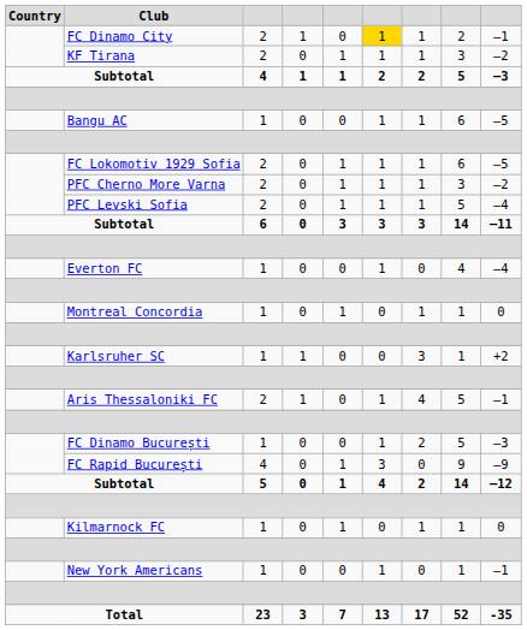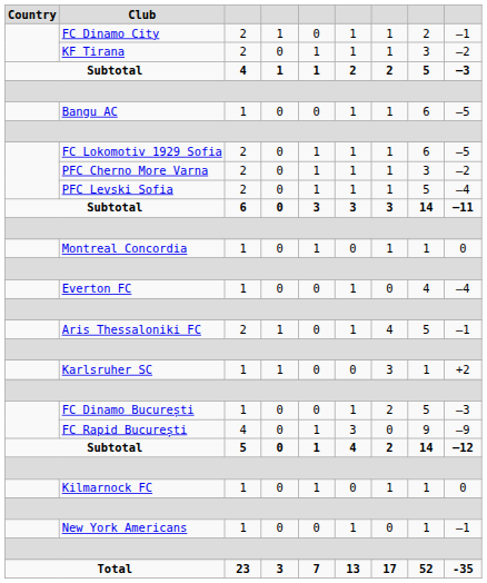 <table class="wikitable" style="text-align: center;">
 <tr>
 <th style="background:#DCDCDC">Country</th>
 <th style="background:#DCDCDC">Club</th>
 <th width="35" style="background:#DCDCDC"></th>
 <th width="35" style="background:#DCDCDC"></th>
 <th width="35" style="background:#DCDCDC"></th>
 <th width="35" style="background:#DCDCDC"></th>
 <th width="35" style="background:#DCDCDC"></th>
 <th width="35" style="background:#DCDCDC"></th>
 <th width="35" style="background:#DCDCDC"></th>
 </tr>
 <tr>
 <td rowspan=2 align=left></td>
 <td align=left><a href='#'>FC Dinamo City</a></td>
 <td>2</td>
 <td>1</td>
 <td>0</td>
-<td style="background: gold;">1</td>
+<td>1</td>
 <td>1</td>
 <td>2</td>
 <td>–1</td>
 </tr>
 <tr>
 <td align=left><a href='#'>KF Tirana</a></td>
 <td>2</td>
 <td>0</td>
 <td>1</td>
 <td>1</td>
 <td>1</td>
 <td>3</td>
 <td>–2</td>
 </tr>
 <tr>
 <td colspan=2 align-"center"><strong>Subtotal</strong></td>
 <td><strong>4</strong></td>
 <td><strong>1</strong></td>
 <td><strong>1</strong></td>
 <td><strong>2</strong></td>
 <td><strong>2</strong></td>
 <td><strong>5</strong></td>
 <td><strong>–3</strong></td>
 </tr>
 <tr>
 <th colspan=9 height="18" style="background:#DCDCDC"></th>
 </tr>
 <tr>
 <td align=left></td>
 <td align=left><a href='#'>Bangu AC</a></td>
 <td>1</td>
 <td>0</td>
 <td>0</td>
 <td>1</td>
 <td>1</td>
 <td>6</td>
 <td>–5</td>
 </tr>
 <tr>
 <th colspan=9 height="18" style="background:#DCDCDC"></th>
 </tr>
 <tr>
 <td rowspan=3 align=left></td>
 <td align=left><a href='#'>FC Lokomotiv 1929 Sofia</a></td>
 <td>2</td>
 <td>0</td>
 <td>1</td>
 <td>1</td>
 <td>1</td>
 <td>6</td>
 <td>–5</td>
 </tr>
 <tr>
 <td align=left><a href='#'>PFC Cherno More Varna</a></td>
 <td>2</td>
 <td>0</td>
 <td>1</td>
 <td>1</td>
 <td>1</td>
 <td>3</td>
 <td>–2</td>
 </tr>
 <tr>
 <td align=left><a href='#'>PFC Levski Sofia</a></td>
 <td>2</td>
 <td>0</td>
 <td>1</td>
 <td>1</td>
 <td>1</td>
 <td>5</td>
 <td>–4</td>
 </tr>
 <tr>
 <td colspan=2 align-"center"><strong>Subtotal</strong></td>
 <td><strong>6</strong></td>
 <td><strong>0</strong></td>
 <td><strong>3</strong></td>
 <td><strong>3</strong></td>
 <td><strong>3</strong></td>
 <td><strong>14</strong></td>
 <td><strong>–11</strong></td>
 </tr>
 <tr>
 <th colspan=9 height="18" style="background:#DCDCDC"></th>
 </tr>
 <tr>
 <td align=left></td>
-<td align=left><a href='#'>Everton FC</a></td>
-<td>1</td>
-<td>0</td>
-<td>0</td>
-<td>1</td>
-<td>0</td>
-<td>4</td>
-<td>–4</td>
-</tr>
-<tr>
-<th colspan=9 height="18" style="background:#DCDCDC"></th>
-</tr>
-<tr>
-<td align=left></td>
 <td align=left><a href='#'>Montreal Concordia</a></td>
 <td>1</td>
 <td>0</td>
 <td>1</td>
 <td>0</td>
 <td>1</td>
 <td>1</td>
 <td>0</td>
 </tr>
 <tr>
 <th colspan=9 height="18" style="background:#DCDCDC"></th>
 </tr>
 <tr>
 <td align=left></td>
-<td align=left><a href='#'>Karlsruher SC</a></td>
-<td>1</td>
+<td align=left><a href='#'>Everton FC</a></td>
 <td>1</td>
 <td>0</td>
 <td>0</td>
-<td>3</td>
 <td>1</td>
-<td>+2</td>
+<td>0</td>
+<td>4</td>
+<td>–4</td>
 </tr>
 <tr>
 <th colspan=9 height="18" style="background:#DCDCDC"></th>
 </tr>
 <tr>
 <td rowspan=1 align=left></td>
 <td align=left><a href='#'>Aris Thessaloniki FC</a></td>
 <td>2</td>
 <td>1</td>
 <td>0</td>
 <td>1</td>
 <td>4</td>
 <td>5</td>
 <td>–1</td>
+</tr>
+<tr>
+<th colspan=9 height="18" style="background:#DCDCDC"></th>
+</tr>
+<tr>
+<td align=left></td>
+<td align=left><a href='#'>Karlsruher SC</a></td>
+<td>1</td>
+<td>1</td>
+<td>0</td>
+<td>0</td>
+<td>3</td>
+<td>1</td>
+<td>+2</td>
 </tr>
 <tr>
 <th colspan=9 height="18" style="background:#DCDCDC"></th>
 </tr>
 <tr>
 <td rowspan=2 align=left></td>
 <td align=left><a href='#'>FC Dinamo București</a></td>
 <td>1</td>
 <td>0</td>
 <td>0</td>
 <td>1</td>
 <td>2</td>
 <td>5</td>
 <td>–3</td>
 </tr>
 <tr>
 <td align=left><a href='#'>FC Rapid București</a></td>
 <td>4</td>
 <td>0</td>
 <td>1</td>
 <td>3</td>
 <td>0</td>
 <td>9</td>
 <td>–9</td>
 </tr>
 <tr>
 <td colspan=2 align-"center"><strong>Subtotal</strong></td>
 <td><strong>5</strong></td>
 <td><strong>0</strong></td>
 <td><strong>1</strong></td>
 <td><strong>4</strong></td>
 <td><strong>2</strong></td>
 <td><strong>14</strong></td>
 <td><strong>–12</strong></td>
 </tr>
 <tr>
 <th colspan=9 height="18" style="background:#DCDCDC"></th>
 </tr>
 <tr>
 <td align=left></td>
 <td align=left><a href='#'>Kilmarnock FC</a></td>
 <td>1</td>
 <td>0</td>
 <td>1</td>
 <td>0</td>
 <td>1</td>
 <td>1</td>
 <td>0</td>
 </tr>
 <tr>
 <th colspan=9 height="18" style="background:#DCDCDC"></th>
 </tr>
 <tr>
 <td align=left></td>
 <td align=left><a href='#'>New York Americans</a></td>
 <td>1</td>
 <td>0</td>
 <td>0</td>
 <td>1</td>
 <td>0</td>
 <td>1</td>
 <td>–1</td>
 </tr>
 <tr>
 <th colspan=9 height="18" style="background:#DCDCDC"></th>
 </tr>
 <tr>
 <td colspan=2 align-"center"><strong>Total</strong></td>
 <td><strong>23</strong></td>
 <td><strong>3</strong></td>
 <td><strong>7</strong></td>
 <td><strong>13</strong></td>
 <td><strong>17</strong></td>
 <td><strong>52</strong></td>
 <td><strong>-35</strong></td>
 </tr>
 </table>
